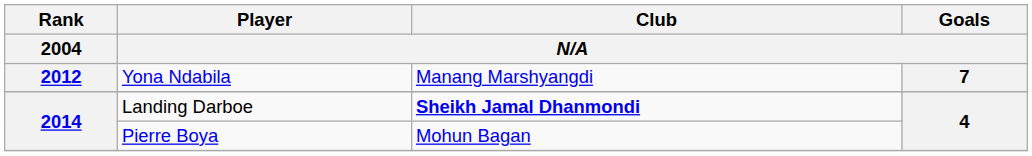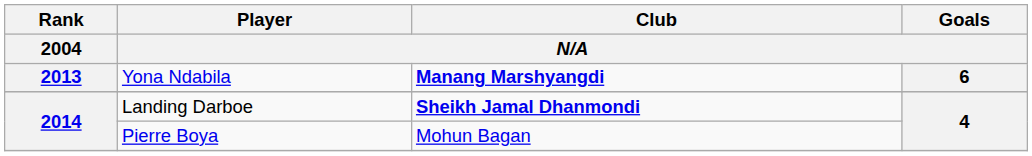 <table class="wikitable" style="text-align:center; font-size:90%;" width=800>
 <tr>
 <th>Rank</th>
 <th>Player</th>
 <th>Club</th>
 <th>Goals</th>
 </tr>
 <tr>
 <th>2004</th>
 <th colspan=3><em>N/A</em></th>
 </tr>
 <tr>
-<th rowspan=1><a href='#'>2012</a></th>
+<th rowspan=1><a href='#'>2013</a></th>
 <td align="left"> <a href='#'>Yona Ndabila</a></td>
-<td align="left"> <a href='#'>Manang Marshyangdi</a></td>
-<th rowspan=1>7</th>
+<td align="left"><strong> <a href='#'>Manang Marshyangdi</a></strong></td>
+<th rowspan=1>6</th>
 </tr>
 <tr>
 </tr>
 <tr>
 <th rowspan=2><a href='#'>2014</a></th>
 <td align="left"> Landing Darboe</td>
 <td align="left"><strong> <a href='#'>Sheikh Jamal Dhanmondi</a></strong></td>
 <th rowspan=2>4</th>
 </tr>
 <tr>
 <td align="left"> <a href='#'>Pierre Boya</a></td>
 <td align="left"> <a href='#'>Mohun Bagan</a></td>
 </tr>
 <tr>
 </tr>
 </table>
